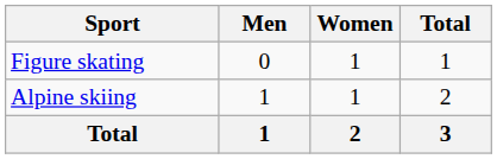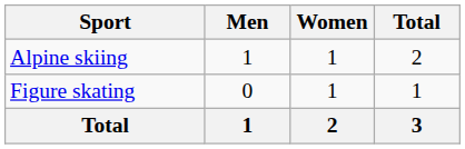 <table class="wikitable sortable" style=text-align:center>
 <tr>
 <th width=140>Sport</th>
 <th width=55>Men</th>
 <th width=55>Women</th>
 <th width=55>Total</th>
 </tr>
 <tr>
+<td align=left><a href='#'>Alpine skiing</a></td>
+<td>1</td>
+<td>1</td>
+<td>2</td>
+</tr>
+<tr>
 <td align=left><a href='#'>Figure skating</a></td>
 <td>0</td>
 <td>1</td>
 <td>1</td>
-</tr>
-<tr>
-<td align=left><a href='#'>Alpine skiing</a></td>
-<td>1</td>
-<td>1</td>
-<td>2</td>
 </tr>
 <tr>
 <th>Total</th>
 <th>1</th>
 <th>2</th>
 <th>3</th>
 </tr>
 </table>
